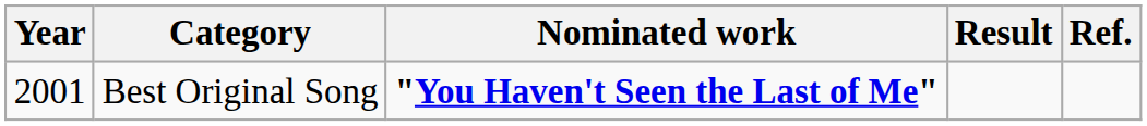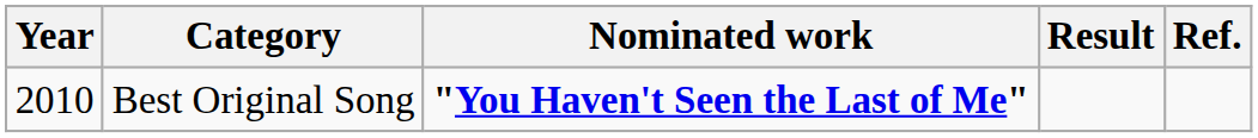 <table class="wikitable">
 <tr>
 <th>Year</th>
 <th>Category</th>
 <th>Nominated work</th>
 <th>Result</th>
 <th>Ref.</th>
 </tr>
 <tr>
-<td>2001</td>
+<td>2010</td>
 <td>Best Original Song</td>
 <td><strong>"<a href='#'>You Haven't Seen the Last of Me</a>" </strong></td>
 <td></td>
 <td align="center"></td>
 </tr>
 </table>
